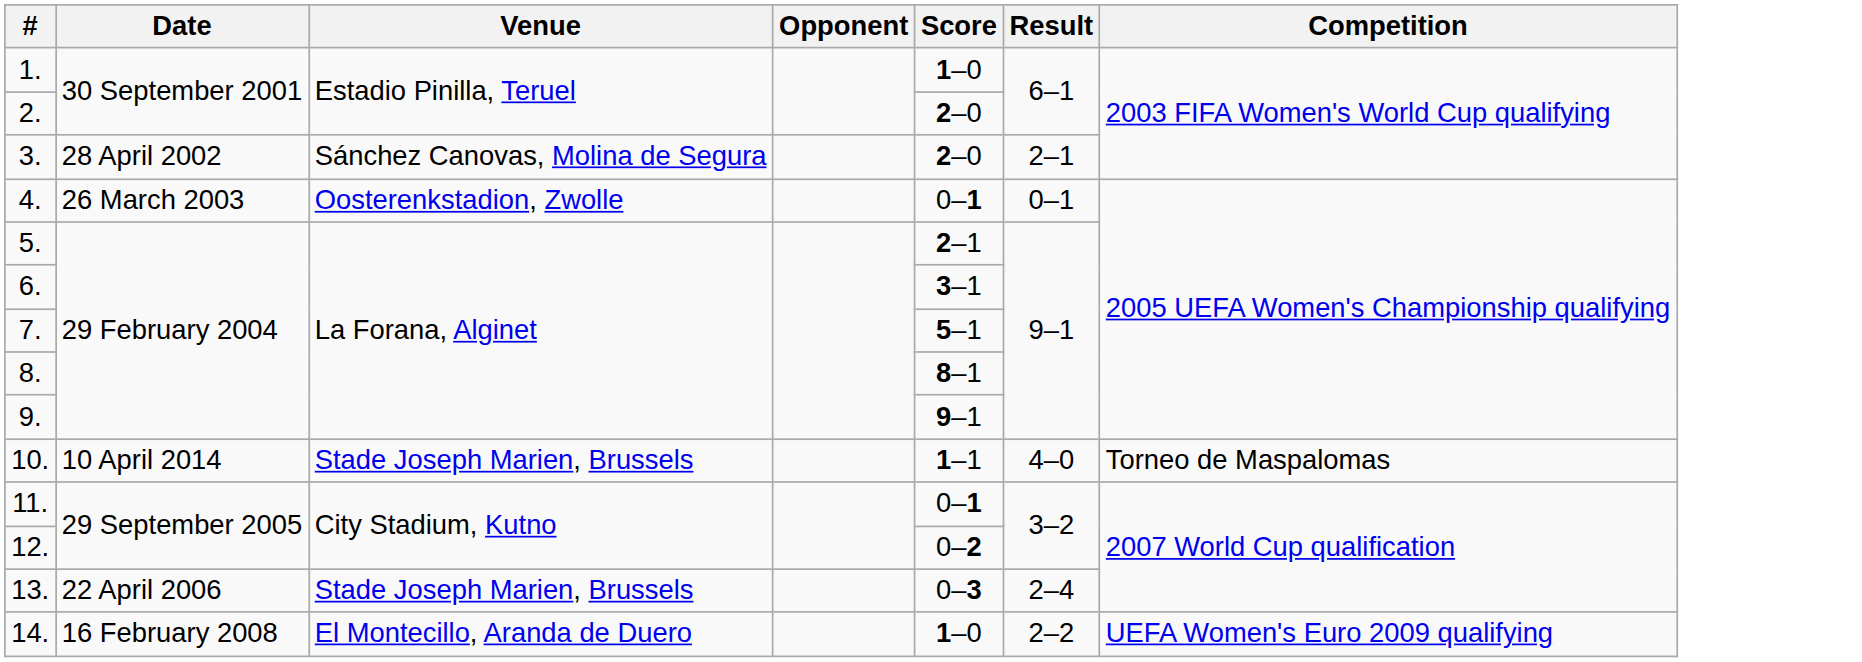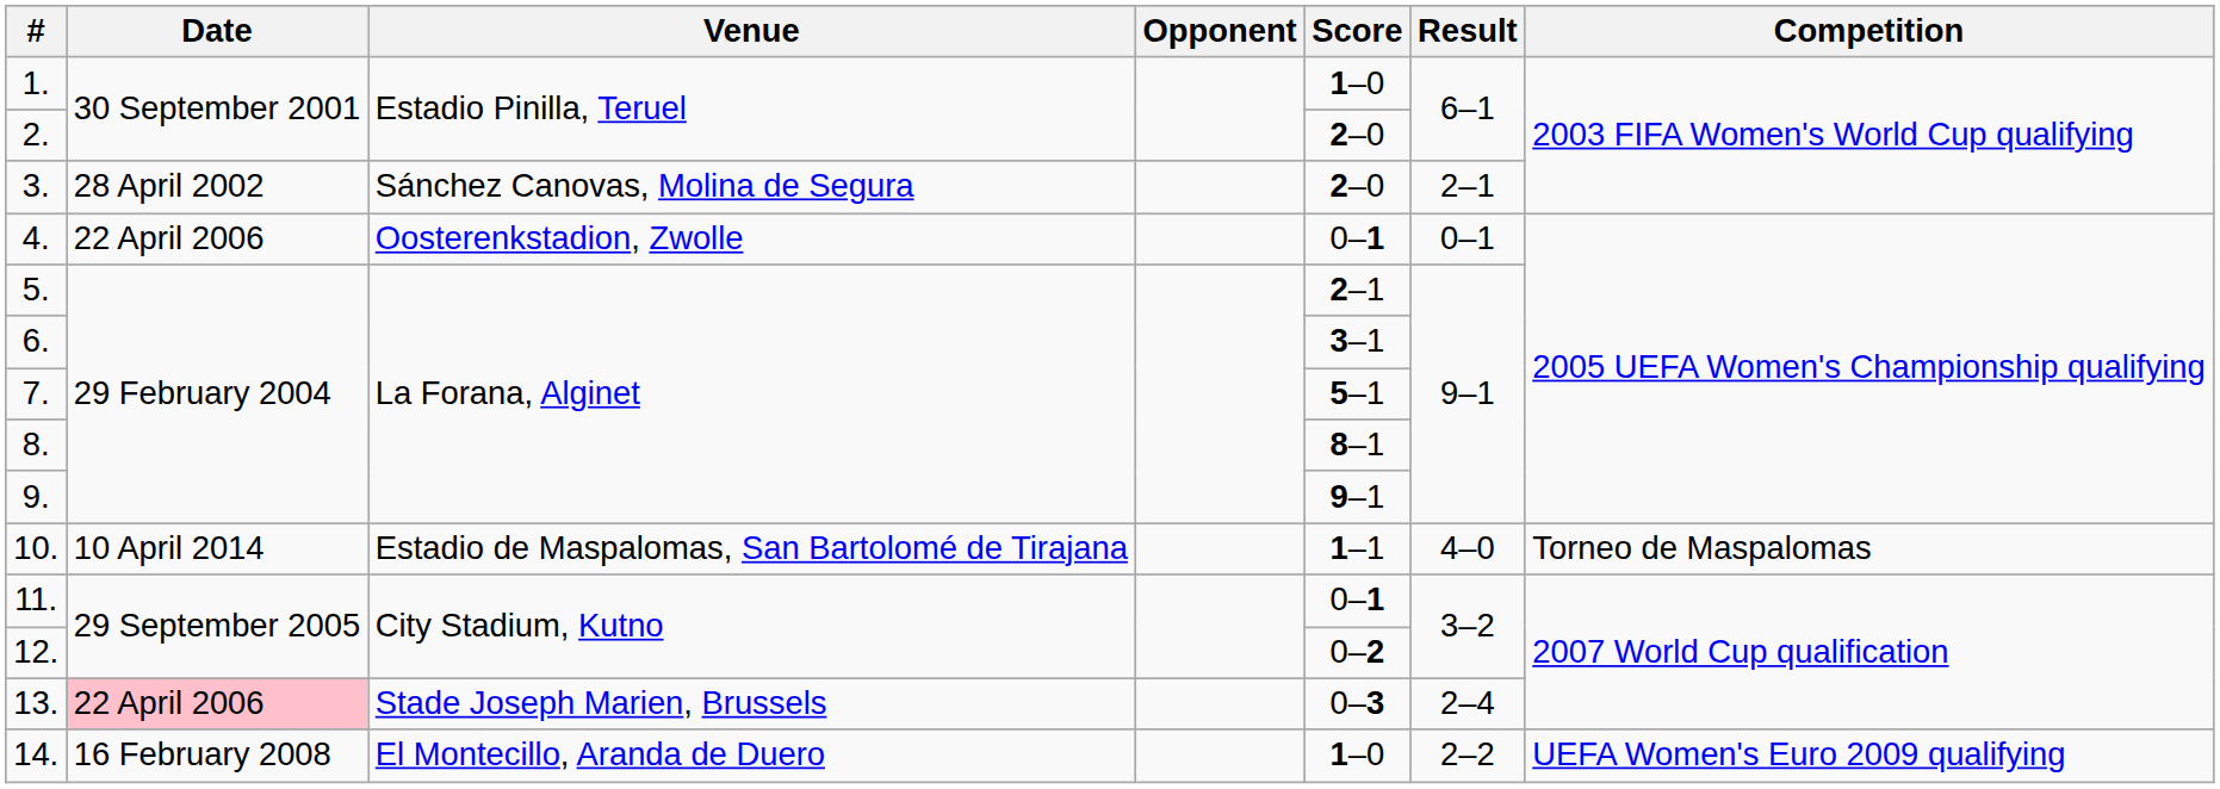 <table class="wikitable">
 <tr>
 <th>#</th>
 <th>Date</th>
 <th>Venue</th>
 <th>Opponent</th>
 <th>Score</th>
 <th>Result</th>
 <th>Competition</th>
 </tr>
 <tr>
 <td align="center">1.</td>
 <td rowspan=2>30 September 2001</td>
 <td rowspan=2>Estadio Pinilla, <a href='#'>Teruel</a></td>
 <td rowspan=2></td>
 <td align=center><strong>1</strong>–0</td>
 <td align=center rowspan=2>6–1</td>
 <td rowspan=3><a href='#'>2003 FIFA Women's World Cup qualifying</a></td>
 </tr>
 <tr>
 <td align="center">2.</td>
 <td align="center"><strong>2</strong>–0</td>
 </tr>
 <tr>
 <td align="center">3.</td>
 <td>28 April 2002</td>
 <td>Sánchez Canovas, <a href='#'>Molina de Segura</a></td>
 <td></td>
 <td align=center><strong>2</strong>–0</td>
 <td align=center>2–1</td>
 </tr>
 <tr>
 <td align="center">4.</td>
-<td>26 March 2003</td>
+<td>22 April 2006</td>
 <td><a href='#'>Oosterenkstadion</a>, <a href='#'>Zwolle</a></td>
 <td></td>
 <td align="center">0–<strong>1</strong></td>
 <td align=center>0–1</td>
 <td rowspan=6><a href='#'>2005 UEFA Women's Championship qualifying</a></td>
 </tr>
 <tr>
 <td align="center">5.</td>
 <td rowspan="5">29 February 2004</td>
 <td rowspan="5">La Forana, <a href='#'>Alginet</a></td>
 <td rowspan="5"></td>
 <td align="center"><strong>2</strong>–1</td>
 <td align="center" rowspan="5">9–1</td>
 </tr>
 <tr>
 <td align="center">6.</td>
 <td align="center"><strong>3</strong>–1</td>
 </tr>
 <tr>
 <td align="center">7.</td>
 <td align="center"><strong>5</strong>–1</td>
 </tr>
 <tr>
 <td align="center">8.</td>
 <td align="center"><strong>8</strong>–1</td>
 </tr>
 <tr>
 <td align="center">9.</td>
 <td align="center"><strong>9</strong>–1</td>
 </tr>
 <tr>
 <td align="center">10.</td>
 <td>10 April 2014</td>
-<td><a href='#'>Stade Joseph Marien</a>, <a href='#'>Brussels</a></td>
+<td>Estadio de Maspalomas, <a href='#'>San Bartolomé de Tirajana</a></td>
 <td></td>
 <td align="center"><strong>1</strong>–1</td>
 <td align=center>4–0</td>
 <td>Torneo de Maspalomas</td>
 </tr>
 <tr>
 <td align="center">11.</td>
 <td rowspan="2">29 September 2005</td>
 <td rowspan="2">City Stadium, <a href='#'>Kutno</a></td>
 <td rowspan="2"></td>
 <td align="center">0–<strong>1</strong></td>
 <td rowspan="2" align=center>3–2</td>
 <td rowspan=3><a href='#'>2007 World Cup qualification</a></td>
 </tr>
 <tr>
 <td align="center">12.</td>
 <td align="center">0–<strong>2</strong></td>
 </tr>
 <tr>
 <td align="center">13.</td>
-<td>22 April 2006</td>
+<td style="background: pink;">22 April 2006</td>
 <td><a href='#'>Stade Joseph Marien</a>, <a href='#'>Brussels</a></td>
 <td></td>
 <td align=center>0–<strong>3</strong></td>
 <td align=center>2–4</td>
 </tr>
 <tr>
 <td align="center">14.</td>
 <td>16 February 2008</td>
 <td><a href='#'>El Montecillo</a>, <a href='#'>Aranda de Duero</a></td>
 <td></td>
 <td align=center><strong>1</strong>–0</td>
 <td align=center>2–2</td>
 <td><a href='#'>UEFA Women's Euro 2009 qualifying</a></td>
 </tr>
 </table>
